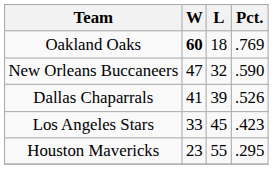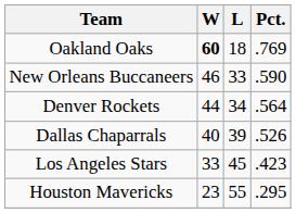 <table class="wikitable" style="text-align: center;">
 <tr>
 <th>Team</th>
 <th>W</th>
 <th>L</th>
 <th>Pct.</th>
 </tr>
 <tr>
 <td>Oakland Oaks</td>
 <td><strong>60</strong></td>
 <td>18</td>
 <td>.769</td>
 </tr>
 <tr>
 <td>New Orleans Buccaneers</td>
-<td>47</td>
-<td>32</td>
+<td>46</td>
+<td>33</td>
 <td>.590</td>
 </tr>
 <tr>
+<td>Denver Rockets</td>
+<td>44</td>
+<td>34</td>
+<td>.564</td>
+</tr>
+<tr>
 <td>Dallas Chaparrals</td>
-<td>41</td>
+<td>40</td>
 <td>39</td>
 <td>.526</td>
 </tr>
 <tr>
 <td>Los Angeles Stars</td>
 <td>33</td>
 <td>45</td>
 <td>.423</td>
 </tr>
 <tr>
 <td>Houston Mavericks</td>
 <td>23</td>
 <td>55</td>
 <td>.295</td>
 </tr>
 <tr>
 </tr>
 </table>
